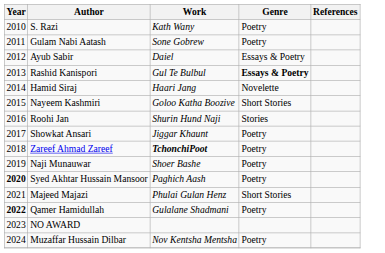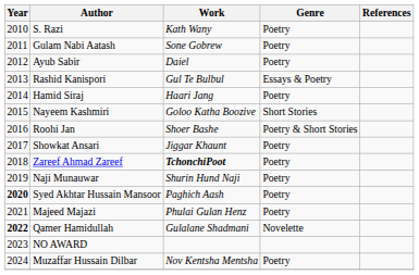 <table class="wikitable sortable">
 <tr>
 <th>Year</th>
 <th>Author</th>
 <th>Work</th>
 <th>Genre</th>
 <th class="unsortable">References</th>
 </tr>
 <tr>
 <td>2010</td>
 <td>S. Razi</td>
 <td><em>Kath Wany</em></td>
 <td>Poetry</td>
 <td></td>
 </tr>
 <tr>
 <td>2011</td>
 <td>Gulam Nabi Aatash</td>
 <td><em>Sone Gobrew</em></td>
 <td>Poetry</td>
 <td></td>
 </tr>
 <tr>
 <td>2012</td>
 <td>Ayub Sabir</td>
 <td><em>Daiel</em></td>
-<td>Essays & Poetry</td>
+<td>Poetry</td>
 <td></td>
 </tr>
 <tr>
 <td>2013</td>
 <td>Rashid Kanispori</td>
 <td><em>Gul Te Bulbul</em></td>
-<td><strong>Essays & Poetry</strong></td>
+<td>Essays & Poetry</td>
 <td></td>
 </tr>
 <tr>
 <td>2014</td>
 <td>Hamid Siraj</td>
 <td><em>Haari Jang</em></td>
-<td>Novelette</td>
+<td>Poetry</td>
 <td></td>
 </tr>
 <tr>
 <td>2015</td>
 <td>Nayeem Kashmiri</td>
 <td><em>Goloo Katha Boozive</em></td>
 <td>Short Stories</td>
 <td></td>
 </tr>
 <tr>
 <td>2016</td>
 <td>Roohi Jan</td>
-<td><em>Shurin Hund Naji</em></td>
-<td>Stories</td>
+<td><em>Shoer Bashe</em></td>
+<td>Poetry & Short Stories</td>
 <td></td>
 </tr>
 <tr>
 <td>2017</td>
 <td>Showkat Ansari</td>
 <td><em>Jiggar Khaunt</em></td>
 <td>Poetry</td>
 <td></td>
 </tr>
 <tr>
 <td>2018</td>
 <td><a href='#'>Zareef Ahmad Zareef</a></td>
 <td><strong><em>TchonchiPoot</em></strong></td>
 <td>Poetry</td>
 <td></td>
 </tr>
 <tr>
 <td>2019</td>
 <td>Naji Munauwar</td>
-<td><em>Shoer Bashe</em></td>
+<td><em>Shurin Hund Naji</em></td>
 <td>Poetry</td>
 <td></td>
 </tr>
 <tr>
 <td><strong>2020</strong></td>
 <td>Syed Akhtar Hussain Mansoor</td>
 <td><em>Paghich Aash</em></td>
 <td>Poetry</td>
 <td></td>
 </tr>
 <tr>
 <td>2021</td>
 <td>Majeed Majazi</td>
 <td><em>Phulai Gulan Henz</em></td>
-<td>Short Stories</td>
+<td>Poetry</td>
 <td></td>
 </tr>
 <tr>
 <td><strong>2022</strong></td>
 <td>Qamer Hamidullah</td>
 <td><em>Gulalane Shadmani</em></td>
-<td>Poetry</td>
+<td>Novelette</td>
 <td></td>
 </tr>
 <tr>
 <td>2023</td>
 <td>NO AWARD</td>
 <td></td>
 <td></td>
 <td></td>
 </tr>
 <tr>
 <td>2024</td>
 <td>Muzaffar Hussain Dilbar</td>
 <td><em>Nov Kentsha Mentsha</em></td>
 <td>Poetry</td>
 <td></td>
 </tr>
 <tr>
 </tr>
 </table>
